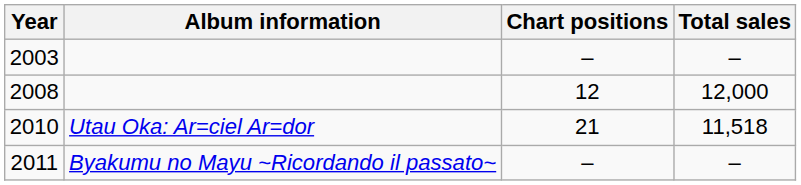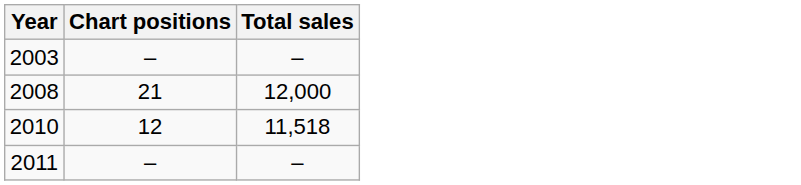 <table class="wikitable">
 <tr>
 <th rowspan="1">Year</th>
-<th rowspan="1">Album information</th>
 <th colspan="1">Chart positions<br></th>
 <th colspan="1">Total sales<br></th>
 </tr>
 <tr>
 <td align="center">2003</td>
-<td><br></td>
 <td align="center">–</td>
 <td align="center">–</td>
 </tr>
 <tr>
 <td align="center">2008</td>
-<td><br></td>
-<td align="center">12</td>
+<td align="center">21</td>
 <td align="center">12,000</td>
 </tr>
 <tr>
 <td align="center">2010</td>
-<td><em><a href='#'>Utau Oka: Ar=ciel Ar=dor</a></em><br></td>
-<td align="center">21</td>
+<td align="center">12</td>
 <td align="center">11,518</td>
 </tr>
 <tr>
 <td align="center">2011</td>
-<td><em><a href='#'>Byakumu no Mayu ~Ricordando il passato~</a></em><br></td>
 <td align="center">–</td>
 <td align="center">–</td>
 </tr>
 </table>
